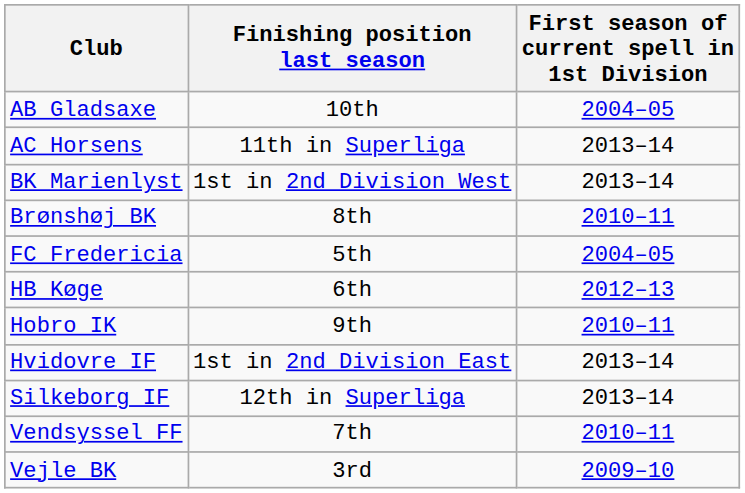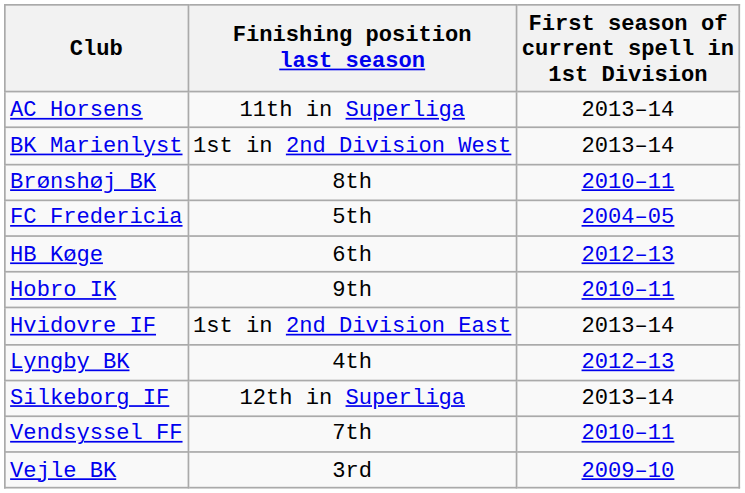 <table class="wikitable" style="text-align:center;">
 <tr>
 <th>Club<br></th>
 <th>Finishing position<br><a href='#'>last season</a></th>
 <th>First season of<br>current spell in<br>1st Division</th>
-</tr>
-<tr>
-<td style="text-align:left;"><a href='#'>AB Gladsaxe</a></td>
-<td>10th</td>
-<td><a href='#'>2004–05</a></td>
 </tr>
 <tr>
 <td style="text-align:left;"><a href='#'>AC Horsens</a></td>
 <td>11th in <a href='#'>Superliga</a></td>
 <td>2013–14</td>
 </tr>
 <tr>
 <td style="text-align:left;"><a href='#'>BK Marienlyst</a></td>
 <td>1st in <a href='#'>2nd Division West</a></td>
 <td>2013–14</td>
 </tr>
 <tr>
 <td style="text-align:left;"><a href='#'>Brønshøj BK</a></td>
 <td>8th</td>
 <td><a href='#'>2010–11</a></td>
 </tr>
 <tr>
 <td style="text-align:left;"><a href='#'>FC Fredericia</a></td>
 <td>5th</td>
 <td><a href='#'>2004–05</a></td>
 </tr>
 <tr>
 <td style="text-align:left;"><a href='#'>HB Køge</a></td>
 <td>6th</td>
 <td><a href='#'>2012–13</a></td>
 </tr>
 <tr>
 <td style="text-align:left;"><a href='#'>Hobro IK</a></td>
 <td>9th</td>
 <td><a href='#'>2010–11</a></td>
 </tr>
 <tr>
 <td style="text-align:left;"><a href='#'>Hvidovre IF</a></td>
 <td>1st in <a href='#'>2nd Division East</a></td>
 <td>2013–14</td>
 </tr>
 <tr>
+<td style="text-align:left;"><a href='#'>Lyngby BK</a></td>
+<td>4th</td>
+<td><a href='#'>2012–13</a></td>
+</tr>
+<tr>
 <td style="text-align:left;"><a href='#'>Silkeborg IF</a></td>
 <td>12th in <a href='#'>Superliga</a></td>
 <td>2013–14</td>
 </tr>
 <tr>
 <td style="text-align:left;"><a href='#'>Vendsyssel FF</a></td>
 <td>7th</td>
 <td><a href='#'>2010–11</a></td>
 </tr>
 <tr>
 <td style="text-align:left;"><a href='#'>Vejle BK</a></td>
 <td>3rd</td>
 <td><a href='#'>2009–10</a></td>
 </tr>
 </table>
